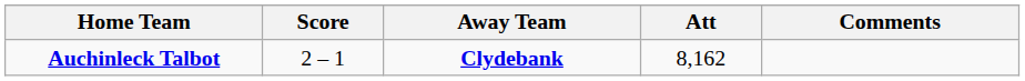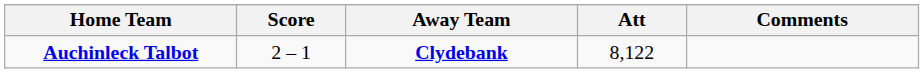 <table class="wikitable" style="text-align: center">
 <tr>
 </tr>
 <tr>
 <th width=180>Home Team</th>
 <th width=80>Score</th>
 <th width=180>Away Team</th>
 <th width=80>Att</th>
 <th width=180>Comments</th>
 </tr>
 <tr>
 <td><strong><a href='#'>Auchinleck Talbot</a></strong></td>
 <td>2 – 1</td>
 <td><strong><a href='#'>Clydebank</a></strong></td>
-<td>8,162</td>
+<td>8,122</td>
 <td></td>
 </tr>
 </table>
